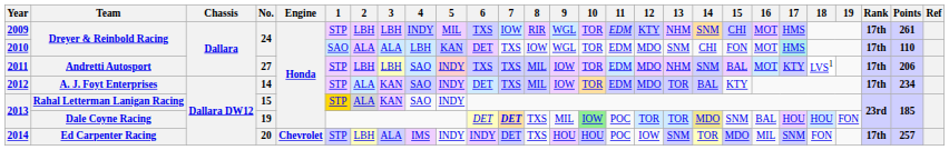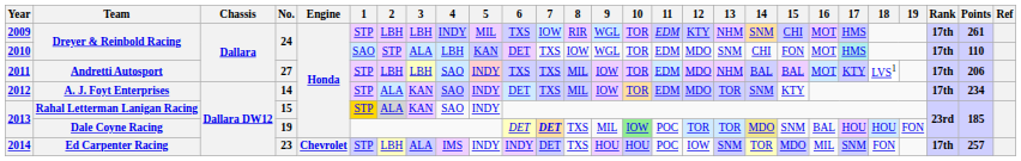 <table class="wikitable" style="text-align:center; font-size:85%">
 <tr>
 <th>Year</th>
 <th>Team</th>
 <th>Chassis</th>
 <th>No.</th>
 <th>Engine</th>
 <th>1</th>
 <th>2</th>
 <th>3</th>
 <th>4</th>
 <th>5</th>
 <th>6</th>
 <th>7</th>
 <th>8</th>
 <th>9</th>
 <th>10</th>
 <th>11</th>
 <th>12</th>
 <th>13</th>
 <th>14</th>
 <th>15</th>
 <th>16</th>
 <th>17</th>
 <th>18</th>
 <th>19</th>
 <th>Rank</th>
 <th>Points</th>
 <th>Ref</th>
 </tr>
 <tr>
 <th><a href='#'>2009</a></th>
 <th rowspan=2 nowrap><a href='#'>Dreyer & Reinbold Racing</a></th>
 <th rowspan=3><a href='#'>Dallara</a></th>
 <th rowspan=2>24</th>
 <th rowspan=6><a href='#'>Honda</a></th>
 <td style="background:#EFCFFF;"><a href='#'>STP</a><br></td>
 <td style="background:#EFCFFF;"><a href='#'>LBH</a><br></td>
 <td style="background:#EFCFFF;"><a href='#'>LBH</a><br></td>
 <td style="background:#CFCFFF;"><a href='#'>INDY</a><br></td>
 <td style="background:#EFCFFF;"><a href='#'>MIL</a><br></td>
 <td style="background:#CFCFFF;"><a href='#'>TXS</a><br></td>
 <td style="background:#CFEAFF;"><a href='#'>IOW</a><br></td>
 <td style="background:#EFCFFF;"><a href='#'>RIR</a><br></td>
 <td style="background:#CFEAFF;"><a href='#'>WGL</a><br></td>
 <td style="background:#EFCFFF;"><a href='#'>TOR</a><br></td>
 <td style="background:#CFCFFF;"><em><a href='#'>EDM</a></em><br></td>
 <td style="background:#CFCFFF;"><a href='#'>KTY</a><br></td>
 <td style="background:#EFCFFF;"><a href='#'>NHM</a><br></td>
 <td style="background:#FFDF9F;"><a href='#'>SNM</a><br></td>
 <td style="background:#CFCFFF;"><a href='#'>CHI</a><br></td>
 <td style="background:#EFCFFF;"><a href='#'>MOT</a><br></td>
 <td style="background:#CFCFFF;"><a href='#'>HMS</a><br></td>
 <td colspan=2></td>
 <th style="background:#CFCFFF;">17th</th>
 <th style="background:#CFCFFF;">261</th>
 <th></th>
 </tr>
 <tr>
 <th><a href='#'>2010</a></th>
 <td style="background:#CFEAFF;"><a href='#'>SAO</a><br></td>
-<td style="background:#EFCFFF;"><a href='#'>ALA</a><br></td>
+<td style="background:#EFCFFF;"><a href='#'>STP</a><br></td>
 <td style="background:#CFEAFF;"><a href='#'>ALA</a><br></td>
 <td style="background:#CFEAFF;"><a href='#'>LBH</a><br></td>
 <td style="background:#CFCFFF;"><a href='#'>KAN</a><br></td>
 <td style="background:#EFCFFF;"><a href='#'>DET</a><br></td>
 <td><a href='#'>TXS</a></td>
 <td><a href='#'>IOW</a></td>
 <td><a href='#'>WGL</a></td>
 <td><a href='#'>TOR</a></td>
 <td><a href='#'>EDM</a></td>
 <td><a href='#'>MDO</a></td>
 <td><a href='#'>SNM</a></td>
 <td><a href='#'>CHI</a></td>
 <td><a href='#'>FON</a></td>
 <td><a href='#'>MOT</a></td>
 <td style="background: paleturquoise;"><a href='#'>HMS</a></td>
 <td colspan=2></td>
 <th style="background:#CFCFFF;">17th</th>
 <th style="background:#CFCFFF;">110</th>
 <th></th>
 </tr>
 <tr>
 <th><a href='#'>2011</a></th>
 <th nowrap><a href='#'>Andretti Autosport</a></th>
 <th>27</th>
 <td style="background:#EFCFFF;"><a href='#'>STP</a><br></td>
 <td style="background:#EFCFFF;"><a href='#'>LBH</a><br></td>
 <td style="background:#fbffbf;"><a href='#'>LBH</a><br></td>
 <td style="background:#CFEAFF;"><a href='#'>SAO</a><br></td>
 <td style="background:#FFCFCF;"><a href='#'>INDY</a><br></td>
 <td style="background:#CFCFFF;"><a href='#'>TXS</a><br></td>
 <td style="background:#CFCFFF;"><a href='#'>TXS</a><br></td>
 <td style="background:#CFCFFF;"><a href='#'>MIL</a><br></td>
 <td style="background:#EFCFFF;"><a href='#'>IOW</a><br></td>
 <td style="background:#EFCFFF;"><a href='#'>TOR</a><br></td>
 <td style="background:#CFEAFF;"><a href='#'>EDM</a><br></td>
 <td style="background:#EFCFFF;"><a href='#'>MDO</a><br></td>
 <td style="background:#EFCFFF;"><a href='#'>NHM</a><br></td>
-<td style="background:#CFCFFF;"><a href='#'>SNM</a><br></td>
+<td style="background:#CFCFFF;"><a href='#'>BAL</a><br></td>
 <td style="background:#EFCFFF;"><a href='#'>BAL</a><br></td>
 <td style="background:#CFEAFF;"><a href='#'>MOT</a><br></td>
 <td style="background:#CFCFFF;"><a href='#'>KTY</a><br></td>
 <td style="background:#FFFFFF;"><a href='#'>LVS</a><sup>1</sup><br></td>
 <td></td>
 <th style="background:#CFCFFF;">17th</th>
 <th style="background:#CFCFFF;">206</th>
 <th></th>
 </tr>
 <tr>
 <th><a href='#'>2012</a></th>
 <th nowrap><a href='#'>A. J. Foyt Enterprises</a></th>
 <th rowspan=4 nowrap><a href='#'>Dallara DW12</a></th>
 <th>14</th>
 <td style="background:#EFCFFF;"><a href='#'>STP</a><br></td>
 <td style="background:#CFEAFF;"><a href='#'>ALA</a><br></td>
 <td style="background:#EFCFFF;"><a href='#'>KAN</a><br></td>
 <td style="background:#CFCFFF;"><a href='#'>SAO</a><br></td>
 <td style="background:#EFCFFF;"><a href='#'>INDY</a><br></td>
 <td style="background:#CFEAFF;"><a href='#'>DET</a><br></td>
 <td style="background:#CFCFFF;"><a href='#'>TXS</a><br></td>
 <td style="background:#CFCFFF;"><a href='#'>MIL</a><br></td>
 <td style="background:#EFCFFF;"><a href='#'>IOW</a><br></td>
 <td style="background:#FFDF9F;"><a href='#'>TOR</a><br></td>
 <td style="background:#CFCFFF;"><a href='#'>EDM</a><br></td>
 <td style="background:#CFCFFF;"><a href='#'>MDO</a><br></td>
 <td style="background:#CFCFFF;"><a href='#'>TOR</a><br></td>
-<td style="background:#CFCFFF;"><a href='#'>BAL</a><br></td>
+<td style="background:#CFCFFF;"><a href='#'>SNM</a><br></td>
 <td><a href='#'>KTY</a></td>
 <td colspan=4></td>
 <th style="background:#CFCFFF;">17th</th>
 <th style="background:#CFCFFF;">234</th>
 <th></th>
 </tr>
 <tr>
 <th rowspan=2><a href='#'>2013</a></th>
 <th nowrap><a href='#'>Rahal Letterman Lanigan Racing</a></th>
 <th>15</th>
 <td style="background: gold;"><a href='#'>STP</a></td>
 <td style="background: lightgrey;"><a href='#'>ALA</a></td>
 <td style="background:#EFCFFF;"><a href='#'>KAN</a><br></td>
 <td><a href='#'>SAO</a></td>
 <td><a href='#'>INDY</a></td>
 <td colspan=14></td>
 <th rowspan=2 style="background:#CFCFFF;"><strong>23rd</strong></th>
 <th rowspan=2 style="background:#CFCFFF;"><strong>185</strong></th>
 <th rowspan=2></th>
 </tr>
 <tr>
 <th nowrap><a href='#'>Dale Coyne Racing</a></th>
 <th>19</th>
 <td colspan=5></td>
 <td style="background:#FFFFBF;"><em><a href='#'>DET</a></em><br></td>
 <td style="background:#FFDF9F;"><strong><em><a href='#'>DET</a></em></strong><br></td>
 <td><a href='#'>TXS</a></td>
 <td><a href='#'>MIL</a></td>
 <td style="background: lightgreen;"><a href='#'>IOW</a></td>
 <td><a href='#'>POC</a></td>
 <td style="background:#CFEAFF;"><a href='#'>TOR</a><br></td>
 <td style="background:#CFEAFF;"><a href='#'>TOR</a><br></td>
 <td style="background: khaki;"><a href='#'>MDO</a></td>
 <td><a href='#'>SNM</a></td>
 <td><a href='#'>BAL</a></td>
 <td style="background:#EFCFFF;"><a href='#'>HOU</a><br></td>
 <td style="background:#CFEAFF;"><a href='#'>HOU</a><br></td>
 <td><a href='#'>FON</a></td>
 </tr>
 <tr>
 <th><a href='#'>2014</a></th>
 <th nowrap><a href='#'>Ed Carpenter Racing</a></th>
-<th>20</th>
+<th>23</th>
 <th><a href='#'>Chevrolet</a></th>
 <td style="background:#CFCFFF;"><a href='#'>STP</a><br></td>
 <td style="background:#FFFFBF;"><a href='#'>LBH</a><br></td>
 <td style="background:#CFCFFF;"><a href='#'>ALA</a><br></td>
 <td style="background:#EFCFFF;"><a href='#'>IMS</a><br></td>
 <td><a href='#'>INDY</a></td>
 <td style="background:#EFCFFF;"><a href='#'>INDY</a><br></td>
 <td style="background:#CFCFFF;"><a href='#'>DET</a><br></td>
 <td><a href='#'>TXS</a></td>
 <td style="background:#EFCFFF;"><a href='#'>HOU</a><br></td>
 <td style="background:#CFCFFF;"><a href='#'>HOU</a><br></td>
 <td><a href='#'>POC</a></td>
 <td><a href='#'>IOW</a></td>
 <td style="background:#CFCFFF;"><a href='#'>SNM</a><br></td>
 <td style="background:#FFFFBF;"><a href='#'>TOR</a><br></td>
 <td style="background:#CFCFFF;"><a href='#'>MDO</a><br></td>
 <td><a href='#'>MIL</a></td>
 <td style="background:#CFCFFF;"><a href='#'>SNM</a><br></td>
 <td><a href='#'>FON</a></td>
 <td></td>
 <th style="background:#CFCFFF;">17th</th>
 <th style="background:#CFCFFF;">257</th>
 <th></th>
 </tr>
 </table>
